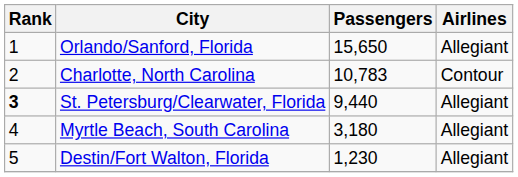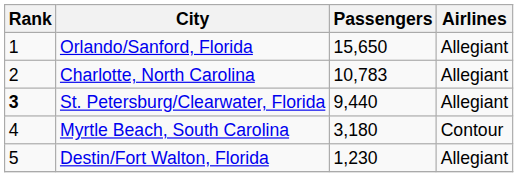 <table class="wikitable sortable" style="font-size: 95%">
 <tr>
 <th>Rank</th>
 <th>City</th>
 <th>Passengers</th>
 <th>Airlines</th>
 </tr>
 <tr>
 <td>1</td>
 <td> <a href='#'>Orlando/Sanford, Florida</a></td>
 <td>15,650</td>
 <td>Allegiant</td>
 </tr>
 <tr>
 <td>2</td>
 <td> <a href='#'>Charlotte, North Carolina</a></td>
 <td>10,783</td>
-<td>Contour</td>
+<td>Allegiant</td>
 </tr>
 <tr>
 <td><strong>3</strong></td>
 <td> <a href='#'>St. Petersburg/Clearwater, Florida</a></td>
 <td>9,440</td>
 <td>Allegiant</td>
 </tr>
 <tr>
 <td>4</td>
 <td> <a href='#'>Myrtle Beach, South Carolina</a></td>
 <td>3,180</td>
-<td>Allegiant</td>
+<td>Contour</td>
 </tr>
 <tr>
 <td>5</td>
 <td> <a href='#'>Destin/Fort Walton, Florida</a></td>
 <td>1,230</td>
 <td>Allegiant</td>
 </tr>
 <tr>
 </tr>
 </table>
